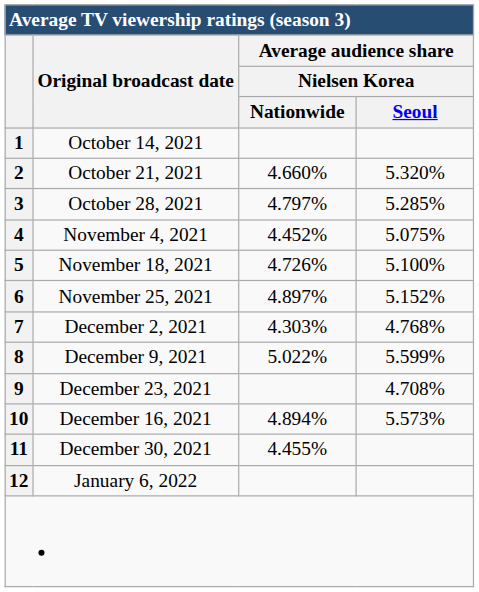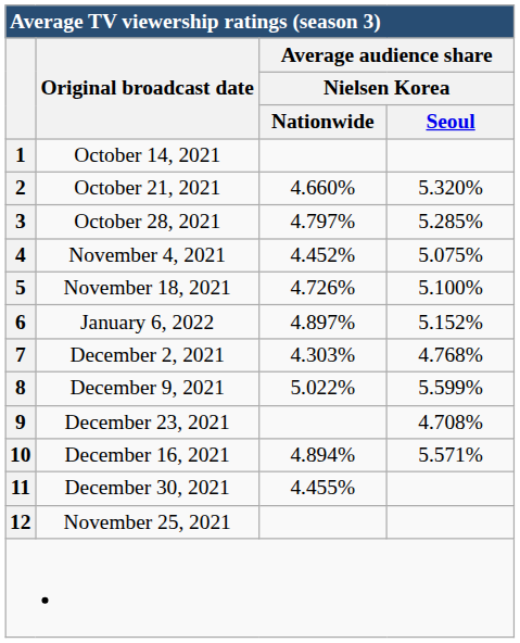 <table role="presentation" class="wikitable mw-collapsible mw-collapsed innercollapse" style="text-align:center; max-width:600px; margin-left: auto; margin-right: auto; border: none">
 <tr>
 <th colspan="6" style="background:#284D73; color:white; text-align:left">Average TV viewership ratings (season 3)</th>
 </tr>
 <tr>
 <th rowspan="3"></th>
 <th rowspan="3">Original broadcast date</th>
 <th colspan="2">Average audience share</th>
 </tr>
 <tr>
 <th colspan="2">Nielsen Korea</th>
 </tr>
 <tr>
 <th width="90">Nationwide</th>
 <th width="90"><a href='#'>Seoul</a></th>
 </tr>
 <tr>
 <th>1</th>
 <td>October 14, 2021</td>
 <td></td>
 <td></td>
 </tr>
 <tr>
 <th>2</th>
 <td>October 21, 2021</td>
 <td>4.660%</td>
 <td>5.320%</td>
 </tr>
 <tr>
 <th>3</th>
 <td>October 28, 2021</td>
 <td>4.797%</td>
 <td>5.285%</td>
 </tr>
 <tr>
 <th>4</th>
 <td>November 4, 2021</td>
 <td>4.452%</td>
 <td>5.075%</td>
 </tr>
 <tr>
 <th>5</th>
 <td>November 18, 2021</td>
 <td>4.726%</td>
 <td>5.100%</td>
 </tr>
 <tr>
 <th>6</th>
-<td>November 25, 2021</td>
+<td>January 6, 2022</td>
 <td>4.897%</td>
 <td>5.152%</td>
 </tr>
 <tr>
 <th>7</th>
 <td>December 2, 2021</td>
 <td>4.303%</td>
 <td>4.768%</td>
 </tr>
 <tr>
 <th>8</th>
 <td>December 9, 2021</td>
 <td>5.022%</td>
 <td>5.599%</td>
 </tr>
 <tr>
 <th>9</th>
 <td>December 23, 2021</td>
 <td></td>
 <td>4.708%</td>
 </tr>
 <tr>
 <th>10</th>
 <td>December 16, 2021</td>
 <td>4.894%</td>
-<td>5.573%</td>
+<td>5.571%</td>
 </tr>
 <tr>
 <th>11</th>
 <td>December 30, 2021</td>
 <td>4.455%</td>
 <td></td>
 </tr>
 <tr>
 <th>12</th>
-<td>January 6, 2022</td>
+<td>November 25, 2021</td>
 <td><strong></strong></td>
 <td><strong></strong></td>
 </tr>
 <tr>
 <td colspan="5"><br><ul><li></li></ul></td>
 </tr>
 </table>
